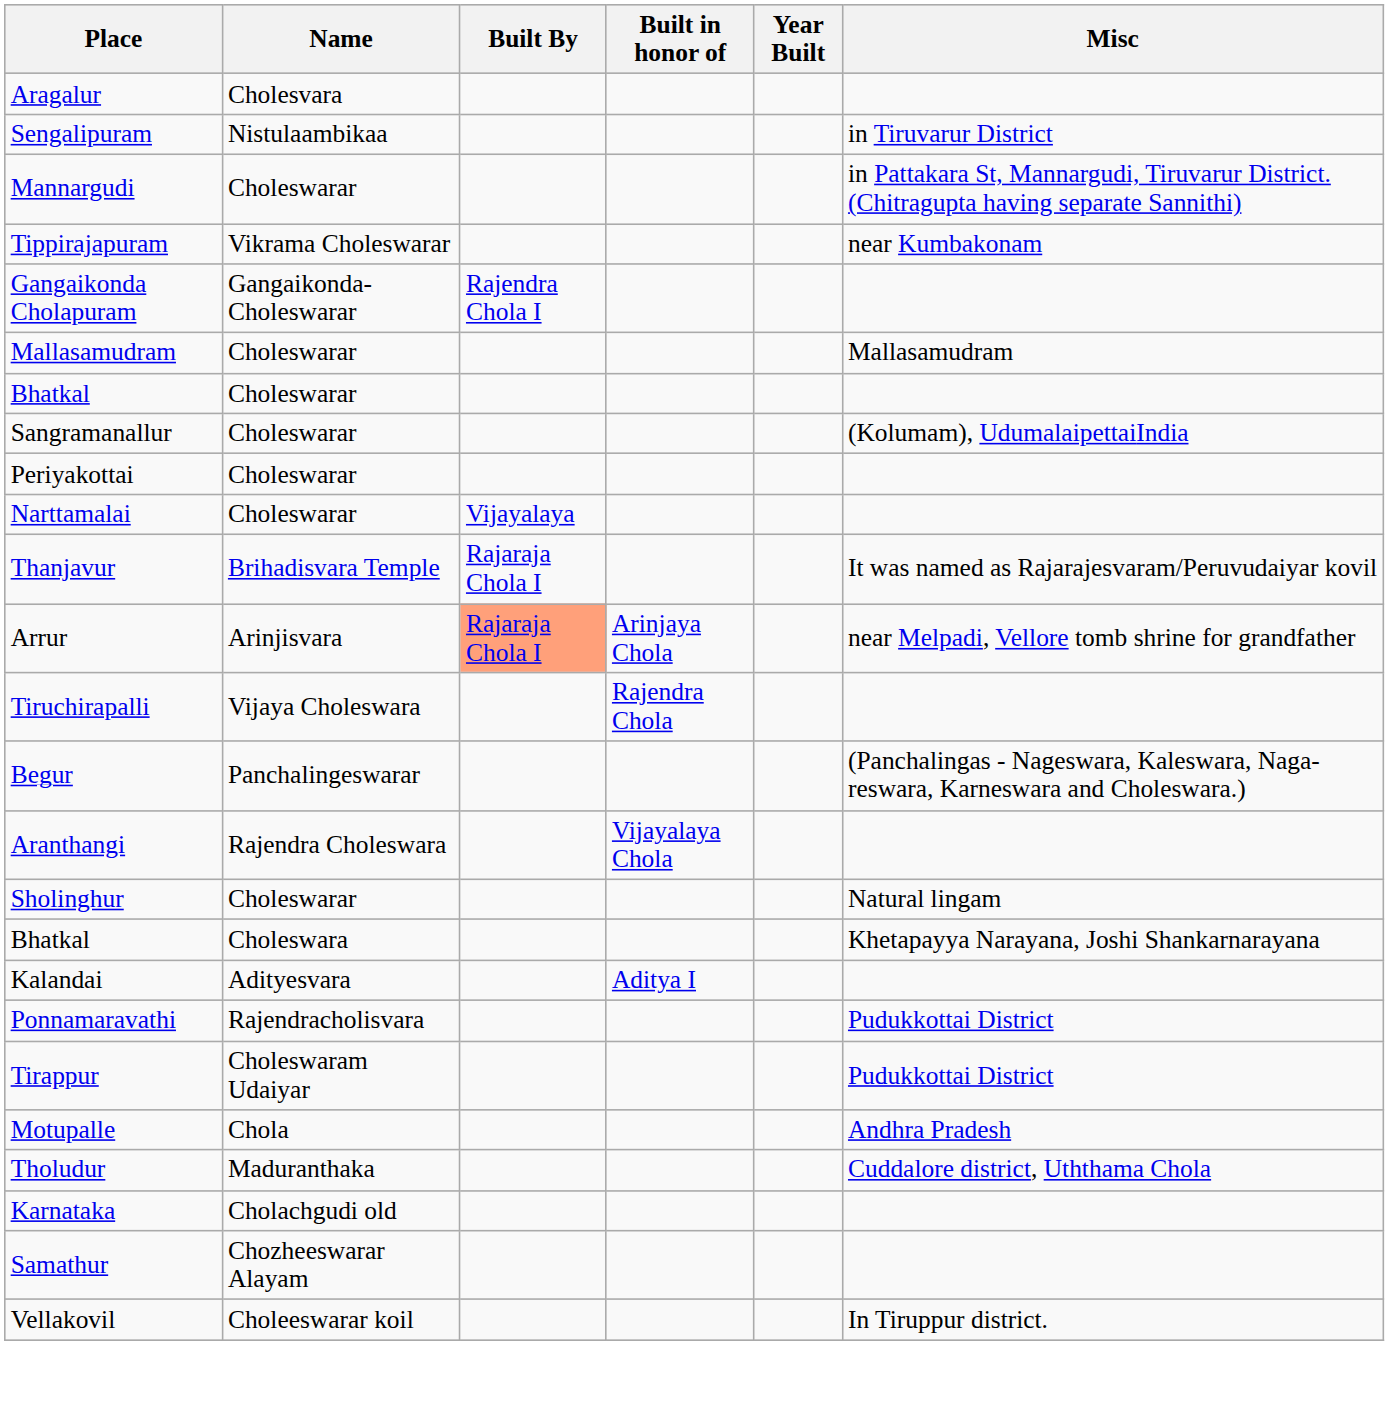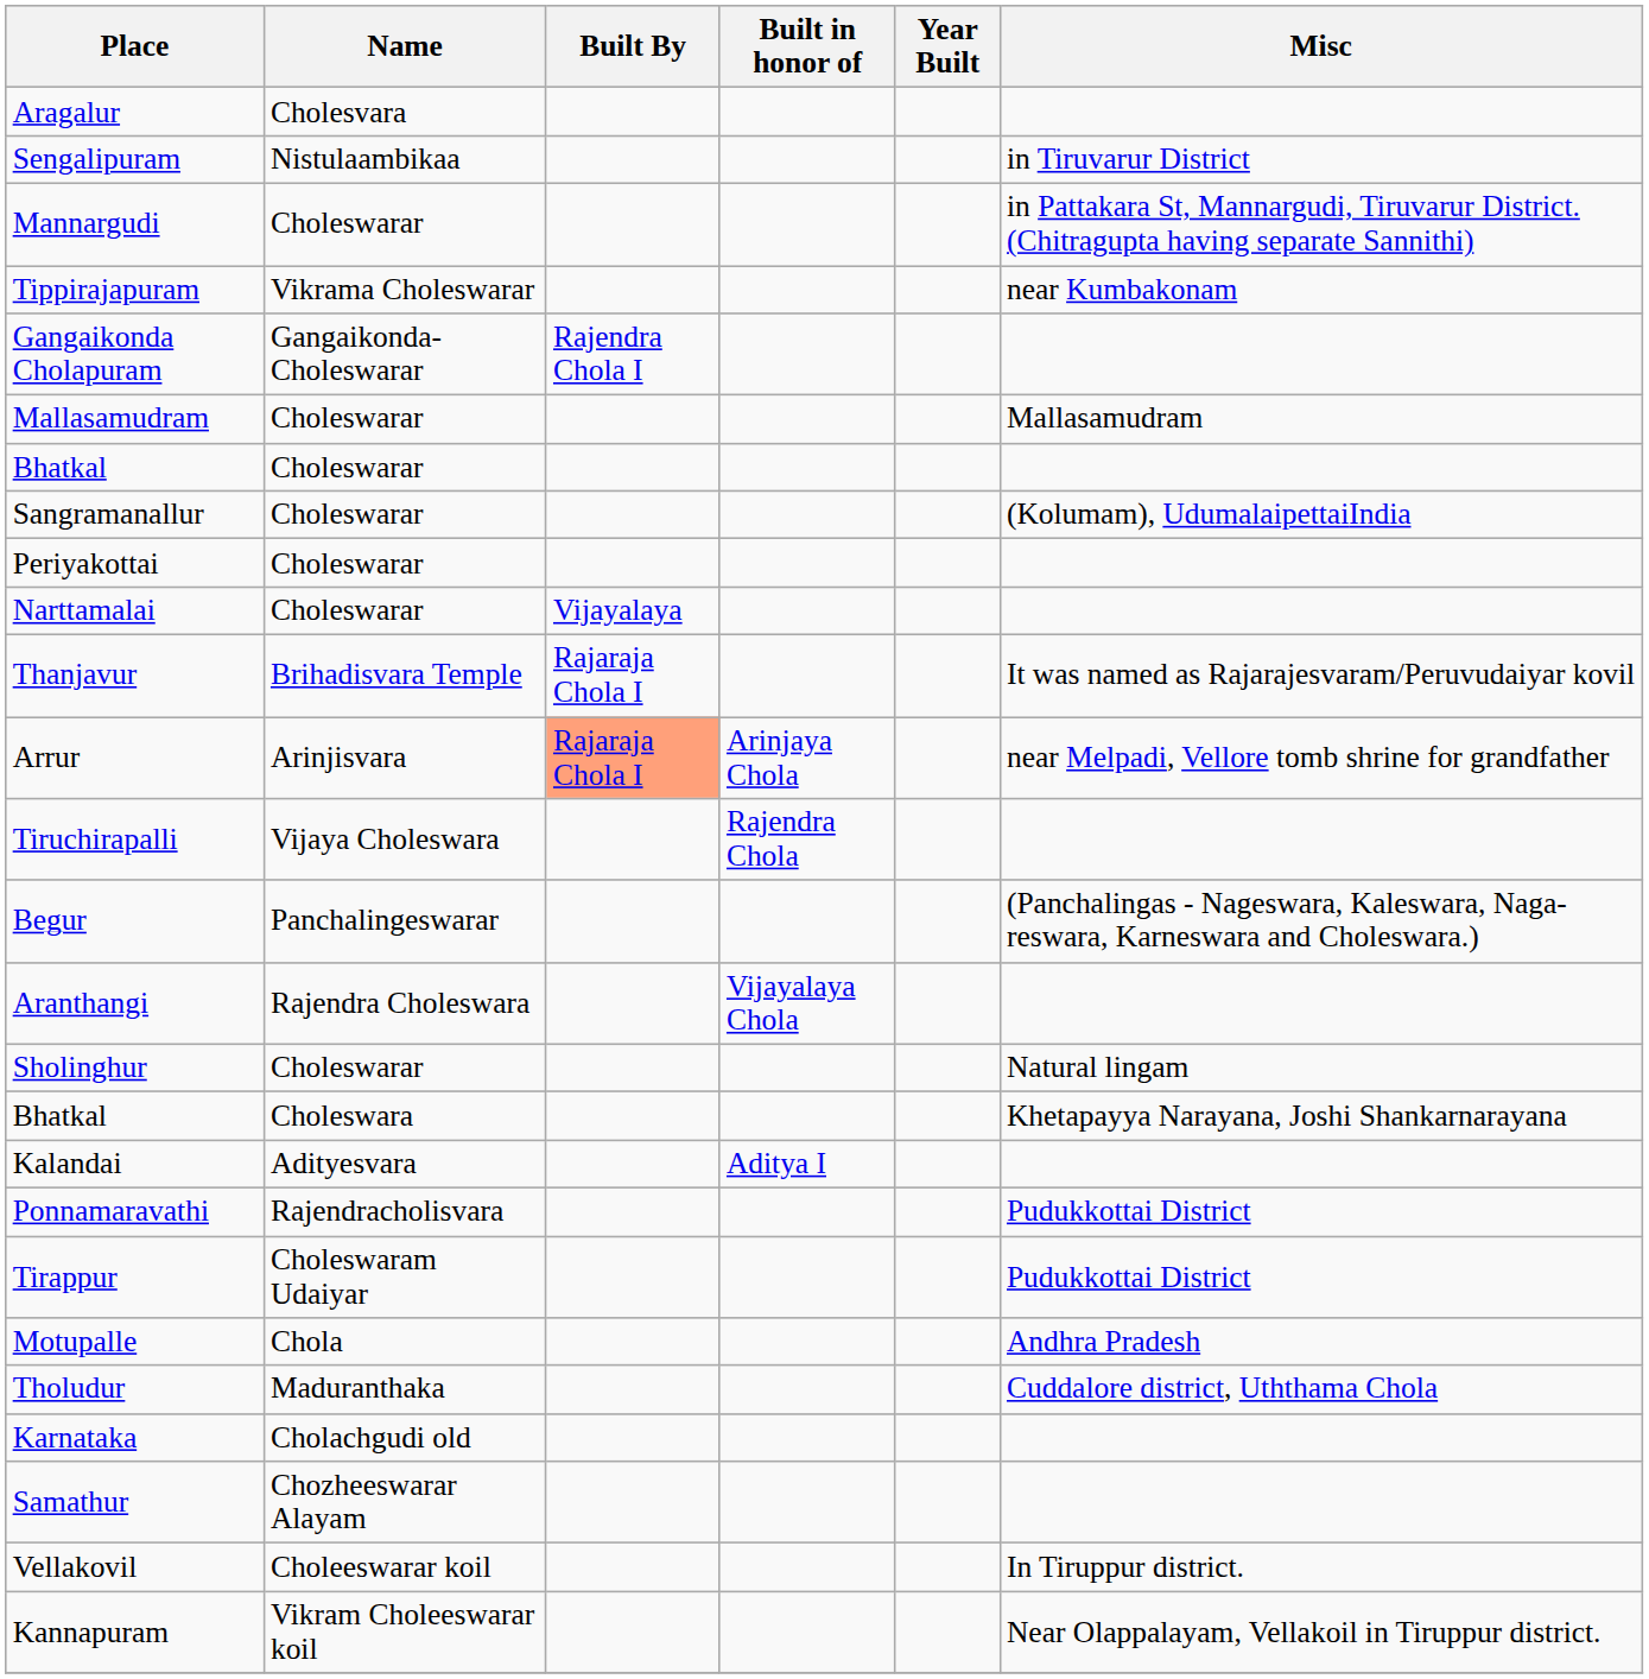 <table class="wikitable sortable">
 <tr>
 <th>Place</th>
 <th>Name</th>
 <th>Built By</th>
 <th>Built in honor of</th>
 <th>Year Built</th>
 <th>Misc</th>
 </tr>
 <tr>
 <td><a href='#'>Aragalur</a></td>
 <td>Cholesvara</td>
 <td></td>
 <td></td>
 <td></td>
 <td></td>
 </tr>
 <tr>
 <td><a href='#'>Sengalipuram</a></td>
 <td>Nistulaambikaa</td>
 <td></td>
 <td></td>
 <td></td>
 <td>in <a href='#'>Tiruvarur District</a></td>
 </tr>
 <tr>
 <td><a href='#'>Mannargudi</a></td>
 <td>Choleswarar</td>
 <td></td>
 <td></td>
 <td></td>
 <td>in <a href='#'>Pattakara St, Mannargudi, Tiruvarur District. (Chitragupta having separate Sannithi)</a></td>
 </tr>
 <tr>
 <td><a href='#'>Tippirajapuram</a></td>
 <td>Vikrama Choleswarar</td>
 <td></td>
 <td></td>
 <td></td>
 <td>near <a href='#'>Kumbakonam</a></td>
 </tr>
 <tr>
 <td><a href='#'>Gangaikonda Cholapuram</a></td>
 <td>Gangaikonda-Choleswarar</td>
 <td><a href='#'>Rajendra Chola I</a></td>
 <td></td>
 <td></td>
 <td></td>
 </tr>
 <tr>
 <td><a href='#'>Mallasamudram</a></td>
 <td>Choleswarar</td>
 <td></td>
 <td></td>
 <td></td>
 <td>Mallasamudram</td>
 </tr>
 <tr>
 <td><a href='#'>Bhatkal</a></td>
 <td>Choleswarar</td>
 <td></td>
 <td></td>
 <td></td>
 <td></td>
 </tr>
 <tr>
 <td>Sangramanallur</td>
 <td>Choleswarar</td>
 <td></td>
 <td></td>
 <td></td>
 <td>(Kolumam), <a href='#'>Udumalaipettai</a><a href='#'>India</a></td>
 </tr>
 <tr>
 <td>Periyakottai</td>
 <td>Choleswarar</td>
 <td></td>
 <td></td>
 <td></td>
 <td></td>
 </tr>
 <tr>
 <td><a href='#'>Narttamalai</a></td>
 <td>Choleswarar</td>
 <td><a href='#'>Vijayalaya</a></td>
 <td></td>
 <td></td>
 <td></td>
 </tr>
 <tr>
 <td><a href='#'>Thanjavur</a></td>
 <td><a href='#'>Brihadisvara Temple</a></td>
 <td><a href='#'>Rajaraja Chola I</a></td>
 <td></td>
 <td></td>
 <td>It was named as Rajarajesvaram/Peruvudaiyar kovil</td>
 </tr>
 <tr>
 <td>Arrur</td>
 <td>Arinjisvara</td>
 <td style="background: lightsalmon;"><a href='#'>Rajaraja Chola I</a></td>
 <td><a href='#'>Arinjaya Chola</a></td>
 <td></td>
 <td>near <a href='#'>Melpadi</a>, <a href='#'>Vellore</a> tomb shrine for grandfather</td>
 </tr>
 <tr>
 <td><a href='#'>Tiruchirapalli</a></td>
 <td>Vijaya Choleswara</td>
 <td></td>
 <td><a href='#'>Rajendra Chola</a></td>
 <td></td>
 <td></td>
 </tr>
 <tr>
 <td><a href='#'>Begur</a></td>
 <td>Panchalingeswarar</td>
 <td></td>
 <td></td>
 <td></td>
 <td>(Panchalingas - Nageswara, Kaleswara, Naga- reswara, Karneswara and Choleswara.)</td>
 </tr>
 <tr>
 <td><a href='#'>Aranthangi</a></td>
 <td>Rajendra Choleswara</td>
 <td></td>
 <td><a href='#'>Vijayalaya Chola</a></td>
 <td></td>
 <td></td>
 </tr>
 <tr>
 <td><a href='#'>Sholinghur</a></td>
 <td>Choleswarar</td>
 <td></td>
 <td></td>
 <td></td>
 <td>Natural lingam</td>
 </tr>
 <tr>
 <td>Bhatkal</td>
 <td>Choleswara</td>
 <td></td>
 <td></td>
 <td></td>
 <td>Khetapayya Narayana, Joshi Shankarnarayana</td>
 </tr>
 <tr>
 <td>Kalandai</td>
 <td>Adityesvara</td>
 <td></td>
 <td><a href='#'>Aditya I</a></td>
 <td></td>
 <td></td>
 </tr>
 <tr>
 <td><a href='#'>Ponnamaravathi</a></td>
 <td>Rajendracholisvara</td>
 <td></td>
 <td></td>
 <td></td>
 <td><a href='#'>Pudukkottai District</a></td>
 </tr>
 <tr>
 <td><a href='#'>Tirappur</a></td>
 <td>Choleswaram Udaiyar</td>
 <td></td>
 <td></td>
 <td></td>
 <td><a href='#'>Pudukkottai District</a></td>
 </tr>
 <tr>
 <td><a href='#'>Motupalle</a></td>
 <td>Chola</td>
 <td></td>
 <td></td>
 <td></td>
 <td><a href='#'>Andhra Pradesh</a></td>
 </tr>
 <tr>
 <td><a href='#'>Tholudur</a></td>
 <td>Maduranthaka</td>
 <td></td>
 <td></td>
 <td></td>
 <td><a href='#'>Cuddalore district</a>, <a href='#'>Uththama Chola</a></td>
 </tr>
 <tr>
 <td><a href='#'>Karnataka</a></td>
 <td>Cholachgudi old</td>
 <td></td>
 <td></td>
 <td></td>
 <td></td>
 </tr>
 <tr>
 <td><a href='#'>Samathur</a></td>
 <td>Chozheeswarar Alayam</td>
 <td></td>
 <td></td>
 <td></td>
 <td></td>
 </tr>
 <tr>
 <td>Vellakovil</td>
 <td>Choleeswarar koil</td>
 <td></td>
 <td></td>
 <td></td>
 <td>In Tiruppur district.</td>
 </tr>
 <tr>
+<td>Kannapuram</td>
+<td>Vikram Choleeswarar koil</td>
+<td></td>
+<td></td>
+<td></td>
+<td>Near Olappalayam, Vellakoil in Tiruppur district.</td>
+</tr>
+<tr>
 </tr>
 </table>
